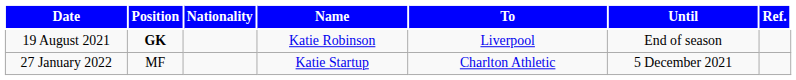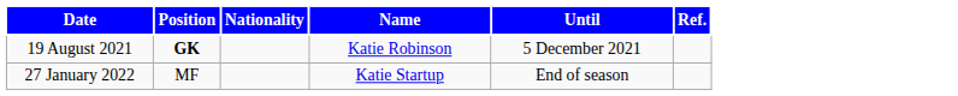 <table class="wikitable" style="text-align:center; font-size:90%; ">
 <tr>
 <th style="background:#0000FF;color:white;border:2px solid #ffffff; width:120px;">Date</th>
 <th style="background:#0000FF;color:white;border:2px solid #ffffff; width:50px;">Position</th>
 <th style="background:#0000FF;color:white;border:2px solid #ffffff; width:50px;">Nationality</th>
 <th style="background:#0000FF;color:white;border:2px solid #ffffff; width:150px;">Name</th>
-<th style="background:#0000FF;color:white;border:2px solid #ffffff; width:200px;">To</th>
 <th style="background:#0000FF;color:white;border:2px solid #ffffff; width:150px;">Until</th>
 <th style="background:#0000FF;color:white;border:2px solid #ffffff; width:25px;">Ref.</th>
 </tr>
 <tr>
 <td>19 August 2021</td>
 <td><strong>GK</strong></td>
 <td></td>
 <td><a href='#'>Katie Robinson</a></td>
-<td> <a href='#'>Liverpool</a></td>
-<td>End of season</td>
+<td>5 December 2021</td>
 <td></td>
 </tr>
 <tr>
 <td>27 January 2022</td>
 <td>MF</td>
 <td></td>
 <td><a href='#'>Katie Startup</a></td>
-<td> <a href='#'>Charlton Athletic</a></td>
-<td>5 December 2021</td>
+<td>End of season</td>
 <td></td>
 </tr>
 </table>
